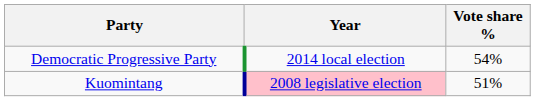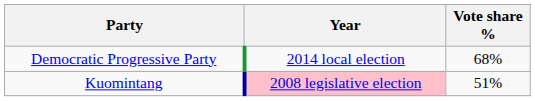 <table class="wikitable" style="text-align:center">
 <tr>
 <th width=240>Party</th>
 <th width=200>Year</th>
 <th width=80>Vote share %</th>
 </tr>
 <tr>
 <td align=center style="border-right:4px solid #1B9431;" align="center"><a href='#'>Democratic Progressive Party</a></td>
 <td><a href='#'>2014 local election</a></td>
-<td>54%</td>
+<td>68%</td>
 </tr>
 <tr>
 <td align=center style="border-right:4px solid #000099;" align="center"><a href='#'>Kuomintang</a></td>
 <td style="background: pink;"><a href='#'>2008 legislative election</a></td>
 <td>51%</td>
 </tr>
 </table>
